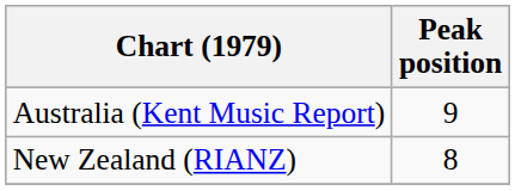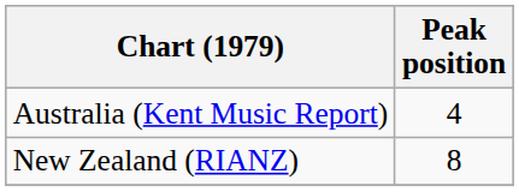 <table class="wikitable plainrowheaders">
 <tr>
 <th scope="col">Chart (1979)</th>
 <th scope="col">Peak<br>position</th>
 </tr>
 <tr>
 <td>Australia (<a href='#'>Kent Music Report</a>)</td>
-<td style="text-align:center;">9</td>
+<td style="text-align:center;">4</td>
 </tr>
 <tr>
 <td>New Zealand (<a href='#'>RIANZ</a>)</td>
 <td style="text-align:center;">8</td>
 </tr>
 <tr>
 </tr>
 </table>
